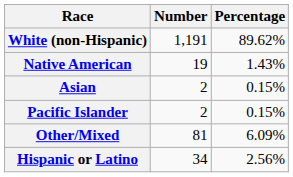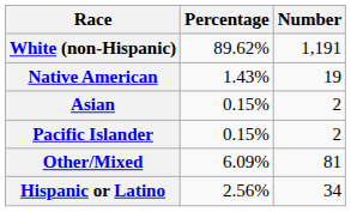 <table class="wikitable" style="text-align:right">
 <tr>
 <th scope="col">Race</th>
+<th scope="col">Percentage</th>
 <th scope="col">Number</th>
-<th scope="col">Percentage</th>
 </tr>
 <tr>
 <th scope="row"><a href='#'>White</a> (non-Hispanic)</th>
+<td>89.62%</td>
 <td>1,191</td>
-<td>89.62%</td>
 </tr>
 <tr>
 <th scope="row"><a href='#'>Native American</a></th>
+<td>1.43%</td>
 <td>19</td>
-<td>1.43%</td>
 </tr>
 <tr>
 <th scope="row"><a href='#'>Asian</a></th>
+<td>0.15%</td>
 <td>2</td>
-<td>0.15%</td>
 </tr>
 <tr>
 <th scope="row"><a href='#'>Pacific Islander</a></th>
+<td>0.15%</td>
 <td>2</td>
-<td>0.15%</td>
 </tr>
 <tr>
 <th scope="row"><a href='#'>Other/Mixed</a></th>
+<td>6.09%</td>
 <td>81</td>
-<td>6.09%</td>
 </tr>
 <tr>
 <th scope="row"><a href='#'>Hispanic</a> or <a href='#'>Latino</a></th>
+<td>2.56%</td>
 <td>34</td>
-<td>2.56%</td>
 </tr>
 </table>
